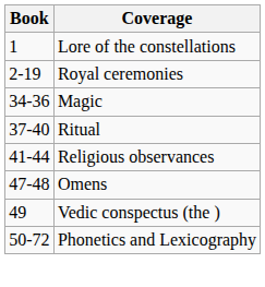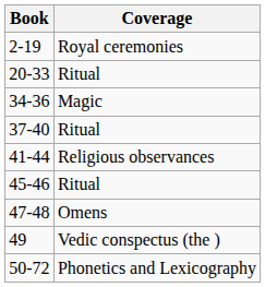 <table class="wikitable">
 <tr>
 <th>Book</th>
 <th>Coverage</th>
 </tr>
 <tr>
-<td>1</td>
-<td>Lore of the constellations</td>
+<td>2-19</td>
+<td>Royal ceremonies</td>
 </tr>
 <tr>
-<td>2-19</td>
-<td>Royal ceremonies</td>
+<td>20-33</td>
+<td>Ritual</td>
 </tr>
 <tr>
 <td>34-36</td>
 <td>Magic</td>
 </tr>
 <tr>
 <td>37-40</td>
 <td>Ritual</td>
 </tr>
 <tr>
 <td>41-44</td>
 <td>Religious observances</td>
 </tr>
 <tr>
+<td>45-46</td>
+<td>Ritual</td>
+</tr>
+<tr>
 <td>47-48</td>
 <td>Omens</td>
 </tr>
 <tr>
 <td>49</td>
 <td>Vedic conspectus (the <a href='#'></a>)</td>
 </tr>
 <tr>
 <td>50-72</td>
 <td>Phonetics and Lexicography</td>
 </tr>
 </table>
